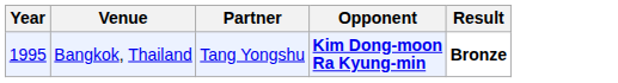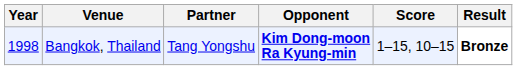 <table class="sortable wikitable" style="font-size: 90%;">
 <tr>
 <th>Year</th>
 <th>Venue</th>
 <th>Partner</th>
 <th>Opponent</th>
+<th>Score</th>
 <th>Result</th>
 </tr>
 <tr style="background:#ECF2FF">
-<td align="center"><a href='#'>1995</a></td>
+<td align="center"><a href='#'>1998</a></td>
 <td align="left"><a href='#'>Bangkok</a>, <a href='#'>Thailand</a></td>
 <td align="left"> <a href='#'>Tang Yongshu</a></td>
 <td align="left"><strong> <a href='#'>Kim Dong-moon</a> <br>  <a href='#'>Ra Kyung-min</a></strong></td>
+<td align="left">1–15, 10–15</td>
 <td style="text-align:left; background:white"> <strong>Bronze</strong></td>
 </tr>
 </table>
